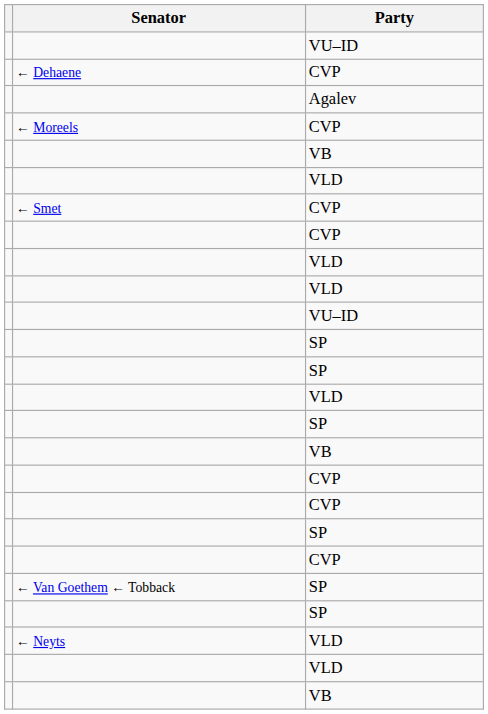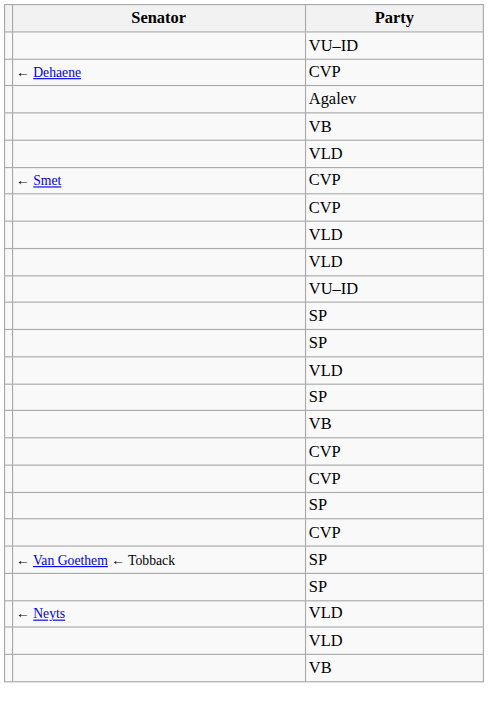 <table class="sortable wikitable" style="text-align:left; font-size:90%">
 <tr>
 <th></th>
 <th width="250">Senator</th>
 <th width="150">Party</th>
 </tr>
 <tr>
 <td></td>
 <td></td>
 <td>VU–ID</td>
 </tr>
 <tr>
 <td></td>
 <td> <small>← <a href='#'>Dehaene</a></small></td>
 <td>CVP</td>
 </tr>
 <tr>
 <td></td>
 <td></td>
 <td>Agalev</td>
-</tr>
-<tr>
-<td></td>
-<td> <small>← <a href='#'>Moreels</a></small></td>
-<td>CVP</td>
 </tr>
 <tr>
 <td></td>
 <td></td>
 <td>VB</td>
 </tr>
 <tr>
 <td></td>
 <td></td>
 <td>VLD</td>
 </tr>
 <tr>
 <td></td>
 <td> <small>← <a href='#'>Smet</a></small></td>
 <td>CVP</td>
 </tr>
 <tr>
 <td></td>
 <td></td>
 <td>CVP</td>
 </tr>
 <tr>
 <td></td>
 <td></td>
 <td>VLD</td>
 </tr>
 <tr>
 <td></td>
 <td></td>
 <td>VLD</td>
 </tr>
 <tr>
 <td></td>
 <td></td>
 <td>VU–ID</td>
 </tr>
 <tr>
 <td></td>
 <td></td>
 <td>SP</td>
 </tr>
 <tr>
 <td></td>
 <td></td>
 <td>SP</td>
 </tr>
 <tr>
 <td></td>
 <td></td>
 <td>VLD</td>
 </tr>
 <tr>
 <td></td>
 <td></td>
 <td>SP</td>
 </tr>
 <tr>
 <td></td>
 <td></td>
 <td>VB</td>
 </tr>
 <tr>
 <td></td>
 <td></td>
 <td>CVP</td>
 </tr>
 <tr>
 <td></td>
 <td></td>
 <td>CVP</td>
 </tr>
 <tr>
 <td></td>
 <td></td>
 <td>SP</td>
 </tr>
 <tr>
 <td></td>
 <td></td>
 <td>CVP</td>
 </tr>
 <tr>
 <td></td>
 <td> <small>← <a href='#'>Van Goethem</a> ← Tobback</small></td>
 <td>SP</td>
 </tr>
 <tr>
 <td></td>
 <td></td>
 <td>SP</td>
 </tr>
 <tr>
 <td></td>
 <td> <small>← <a href='#'>Neyts</a></small></td>
 <td>VLD</td>
 </tr>
 <tr>
 <td></td>
 <td></td>
 <td>VLD</td>
 </tr>
 <tr>
 <td></td>
 <td></td>
 <td>VB</td>
 </tr>
 </table>
